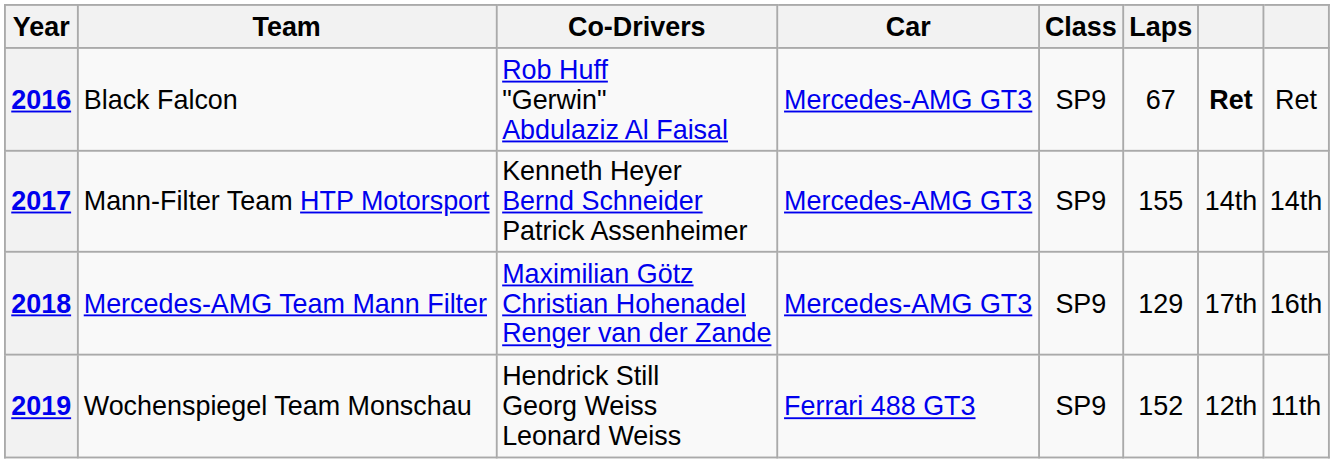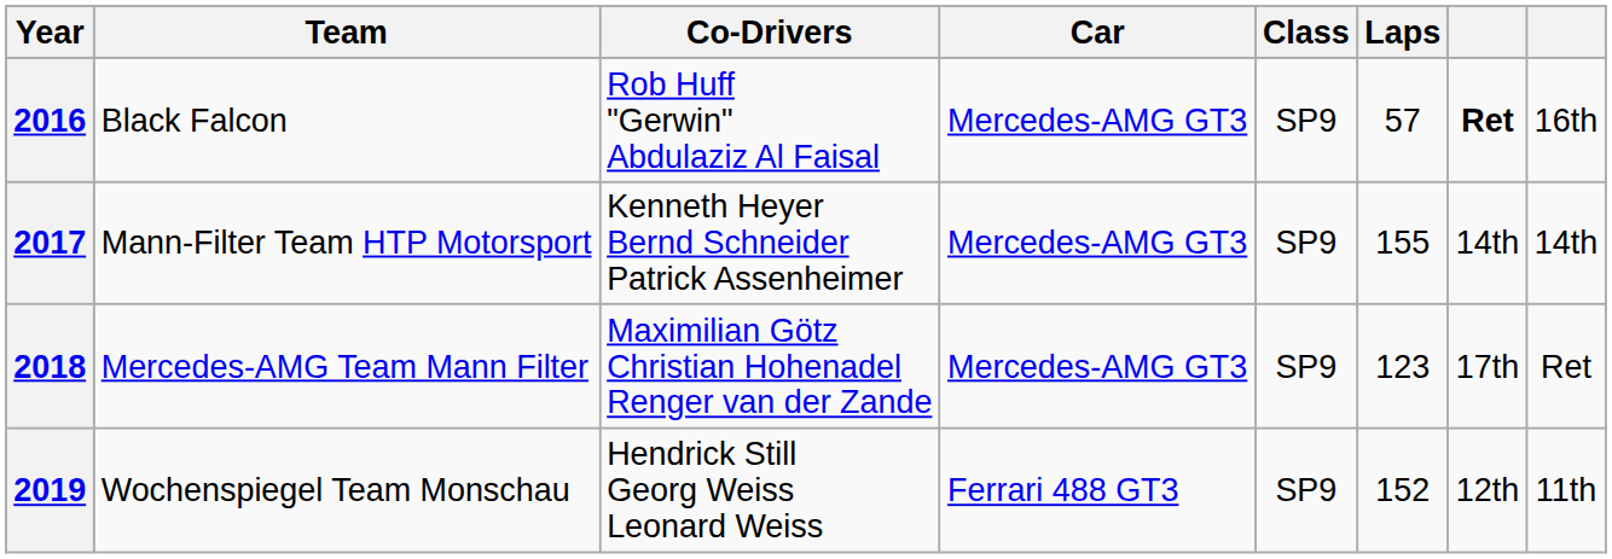 <table class="wikitable" style="font-size:90%">
 <tr>
 <th>Year</th>
 <th>Team</th>
 <th>Co-Drivers</th>
 <th>Car</th>
 <th>Class</th>
 <th>Laps</th>
 <th></th>
 <th></th>
 </tr>
 <tr align="center">
 <th><a href='#'>2016</a></th>
 <td align=left>Black Falcon</td>
 <td align=left> <a href='#'>Rob Huff</a> <br> "Gerwin" <br> <a href='#'>Abdulaziz Al Faisal</a></td>
 <td align=left><a href='#'>Mercedes-AMG GT3</a></td>
 <td>SP9</td>
-<td>67</td>
+<td>57</td>
 <td><strong>Ret</strong></td>
-<td>Ret</td>
+<td>16th</td>
 </tr>
 <tr align="center">
 <th><a href='#'>2017</a></th>
 <td align=left>Mann-Filter Team <a href='#'>HTP Motorsport</a></td>
 <td align=left> Kenneth Heyer <br> <a href='#'>Bernd Schneider</a> <br>  Patrick Assenheimer</td>
 <td align=left><a href='#'>Mercedes-AMG GT3</a></td>
 <td>SP9</td>
 <td>155</td>
 <td>14th</td>
 <td>14th</td>
 </tr>
 <tr align="center">
 <th><a href='#'>2018</a></th>
 <td align=left><a href='#'>Mercedes-AMG Team Mann Filter</a></td>
 <td align=left> <a href='#'>Maximilian Götz</a> <br> <a href='#'>Christian Hohenadel</a> <br>  <a href='#'>Renger van der Zande</a></td>
 <td align=left><a href='#'>Mercedes-AMG GT3</a></td>
 <td>SP9</td>
-<td>129</td>
+<td>123</td>
 <td>17th</td>
-<td>16th</td>
+<td>Ret</td>
 </tr>
 <tr align="center">
 <th><a href='#'>2019</a></th>
 <td align=left>Wochenspiegel Team Monschau</td>
 <td align=left> Hendrick Still <br> Georg Weiss <br>  Leonard Weiss</td>
 <td align=left><a href='#'>Ferrari 488 GT3</a></td>
 <td>SP9</td>
 <td>152</td>
 <td>12th</td>
 <td>11th</td>
 </tr>
 </table>
